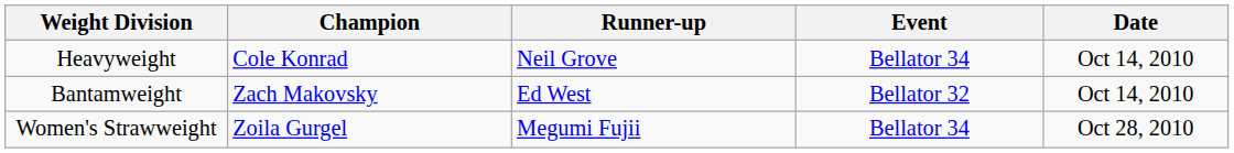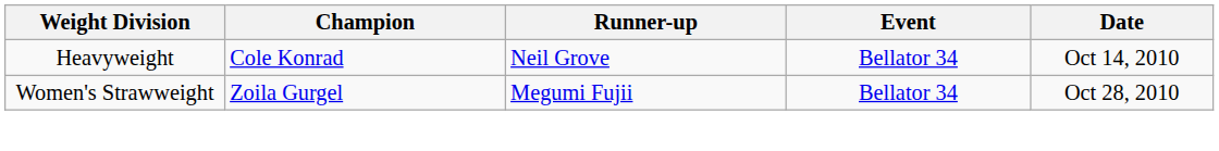 <table class="wikitable" width="99%" style="text-align:center;">
 <tr>
 <th width="18%">Weight Division</th>
 <th width="23%">Champion</th>
 <th width="23%">Runner-up</th>
 <th width="20%">Event</th>
 <th width="15%">Date</th>
 </tr>
 <tr>
 <td>Heavyweight</td>
 <td align=left> <a href='#'>Cole Konrad</a></td>
 <td align=left> <a href='#'>Neil Grove</a></td>
 <td><a href='#'>Bellator 34</a></td>
 <td>Oct 14, 2010</td>
 </tr>
 <tr>
-<td>Bantamweight</td>
-<td align=left> <a href='#'>Zach Makovsky</a></td>
-<td align=left> <a href='#'>Ed West</a></td>
-<td><a href='#'>Bellator 32</a></td>
-<td>Oct 14, 2010</td>
-</tr>
-<tr>
 <td>Women's Strawweight</td>
 <td align=left> <a href='#'>Zoila Gurgel</a></td>
 <td align=left> <a href='#'>Megumi Fujii</a></td>
 <td><a href='#'>Bellator 34</a></td>
 <td>Oct 28, 2010</td>
 </tr>
 </table>
